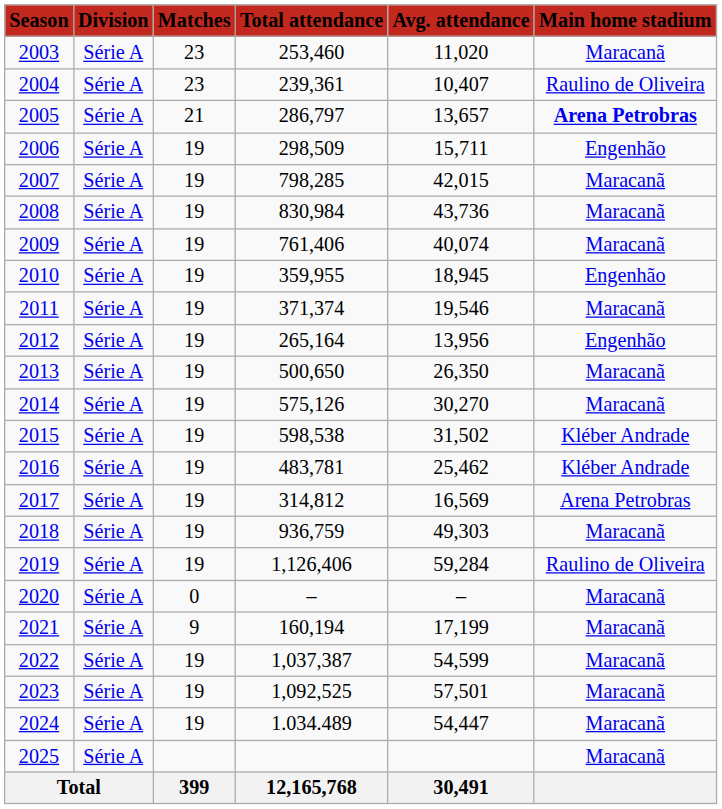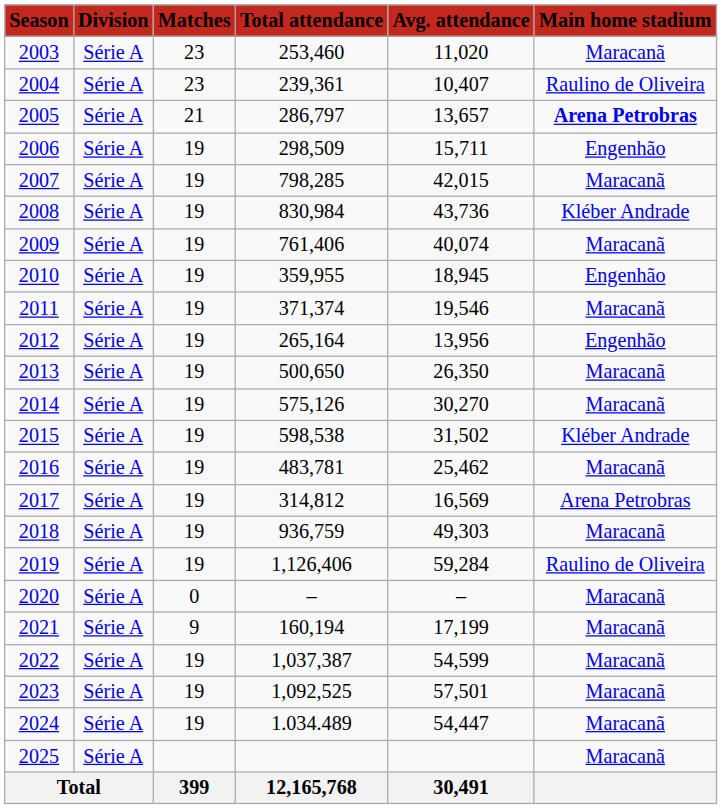 <table class="wikitable">
 <tr style="background:#C3281E; text-align:center;">
 <td><span><strong>Season</strong></span></td>
 <td><span><strong>Division</strong></span></td>
 <td><span><strong>Matches</strong></span></td>
 <td><span><strong>Total attendance</strong></span></td>
 <td><span><strong>Avg. attendance</strong></span></td>
 <td><span><strong>Main home stadium</strong></span></td>
 </tr>
 <tr>
 <td align=center><a href='#'>2003</a></td>
 <td align=center><a href='#'>Série A</a></td>
 <td align=center>23</td>
 <td align=center>253,460</td>
 <td align=center>11,020</td>
 <td align=center><a href='#'>Maracanã</a></td>
 </tr>
 <tr>
 <td align=center><a href='#'>2004</a></td>
 <td align=center><a href='#'>Série A</a></td>
 <td align=center>23</td>
 <td align=center>239,361</td>
 <td align=center>10,407</td>
 <td align=center><a href='#'>Raulino de Oliveira</a></td>
 </tr>
 <tr>
 <td align=center><a href='#'>2005</a></td>
 <td align=center><a href='#'>Série A</a></td>
 <td align=center>21</td>
 <td align=center>286,797</td>
 <td align=center>13,657</td>
 <td align=center><strong><a href='#'>Arena Petrobras</a></strong></td>
 </tr>
 <tr>
 <td align=center><a href='#'>2006</a></td>
 <td align=center><a href='#'>Série A</a></td>
 <td align=center>19</td>
 <td align=center>298,509</td>
 <td align=center>15,711</td>
 <td align=center><a href='#'>Engenhão</a></td>
 </tr>
 <tr>
 <td align=center><a href='#'>2007</a></td>
 <td align=center><a href='#'>Série A</a></td>
 <td align=center>19</td>
 <td align=center>798,285</td>
 <td align=center>42,015</td>
 <td align=center><a href='#'>Maracanã</a></td>
 </tr>
 <tr>
 <td align=center><a href='#'>2008</a></td>
 <td align=center><a href='#'>Série A</a></td>
 <td align=center>19</td>
 <td align=center>830,984</td>
 <td align=center>43,736</td>
-<td align=center><a href='#'>Maracanã</a></td>
+<td align=center><a href='#'>Kléber Andrade</a></td>
 </tr>
 <tr>
 <td align=center><a href='#'>2009</a></td>
 <td align=center><a href='#'>Série A</a></td>
 <td align=center>19</td>
 <td align=center>761,406</td>
 <td align=center>40,074</td>
 <td align=center><a href='#'>Maracanã</a></td>
 </tr>
 <tr>
 <td align=center><a href='#'>2010</a></td>
 <td align=center><a href='#'>Série A</a></td>
 <td align=center>19</td>
 <td align=center>359,955</td>
 <td align=center>18,945</td>
 <td align=center><a href='#'>Engenhão</a></td>
 </tr>
 <tr>
 <td align=center><a href='#'>2011</a></td>
 <td align=center><a href='#'>Série A</a></td>
 <td align=center>19</td>
 <td align=center>371,374</td>
 <td align=center>19,546</td>
 <td align=center><a href='#'>Maracanã</a></td>
 </tr>
 <tr>
 <td align=center><a href='#'>2012</a></td>
 <td align=center><a href='#'>Série A</a></td>
 <td align=center>19</td>
 <td align=center>265,164</td>
 <td align=center>13,956</td>
 <td align=center><a href='#'>Engenhão</a></td>
 </tr>
 <tr>
 <td align=center><a href='#'>2013</a></td>
 <td align=center><a href='#'>Série A</a></td>
 <td align=center>19</td>
 <td align=center>500,650</td>
 <td align=center>26,350</td>
 <td align=center><a href='#'>Maracanã</a></td>
 </tr>
 <tr>
 <td align=center><a href='#'>2014</a></td>
 <td align=center><a href='#'>Série A</a></td>
 <td align=center>19</td>
 <td align=center>575,126</td>
 <td align=center>30,270</td>
 <td align=center><a href='#'>Maracanã</a></td>
 </tr>
 <tr>
 <td align=center><a href='#'>2015</a></td>
 <td align=center><a href='#'>Série A</a></td>
 <td align=center>19</td>
 <td align=center>598,538</td>
 <td align=center>31,502</td>
 <td align=center><a href='#'>Kléber Andrade</a></td>
 </tr>
 <tr>
 <td align=center><a href='#'>2016</a></td>
 <td align=center><a href='#'>Série A</a></td>
 <td align=center>19</td>
 <td align=center>483,781</td>
 <td align=center>25,462</td>
-<td align=center><a href='#'>Kléber Andrade</a></td>
+<td align=center><a href='#'>Maracanã</a></td>
 </tr>
 <tr>
 <td align=center><a href='#'>2017</a></td>
 <td align=center><a href='#'>Série A</a></td>
 <td align=center>19</td>
 <td align=center>314,812</td>
 <td align=center>16,569</td>
 <td align=center><a href='#'>Arena Petrobras</a></td>
 </tr>
 <tr>
 <td align=center><a href='#'>2018</a></td>
 <td align=center><a href='#'>Série A</a></td>
 <td align=center>19</td>
 <td align=center>936,759</td>
 <td align=center>49,303</td>
 <td align=center><a href='#'>Maracanã</a></td>
 </tr>
 <tr>
 <td align=center><a href='#'>2019</a></td>
 <td align=center><a href='#'>Série A</a></td>
 <td align=center>19</td>
 <td align=center>1,126,406</td>
 <td align=center>59,284</td>
 <td align=center><a href='#'>Raulino de Oliveira</a></td>
 </tr>
 <tr>
 <td align=center><a href='#'>2020</a></td>
 <td align=center><a href='#'>Série A</a></td>
 <td align=center>0</td>
 <td align=center>–</td>
 <td align=center>–</td>
 <td align=center><a href='#'>Maracanã</a></td>
 </tr>
 <tr>
 <td align=center><a href='#'>2021</a></td>
 <td align=center><a href='#'>Série A</a></td>
 <td align=center>9</td>
 <td align=center>160,194</td>
 <td align=center>17,199</td>
 <td align=center><a href='#'>Maracanã</a></td>
 </tr>
 <tr>
 <td align=center><a href='#'>2022</a></td>
 <td align=center><a href='#'>Série A</a></td>
 <td align=center>19</td>
 <td align=center>1,037,387</td>
 <td align=center>54,599</td>
 <td align=center><a href='#'>Maracanã</a></td>
 </tr>
 <tr>
 <td align=center><a href='#'>2023</a></td>
 <td align=center><a href='#'>Série A</a></td>
 <td align=center>19</td>
 <td align=center>1,092,525</td>
 <td align=center>57,501</td>
 <td align=center><a href='#'>Maracanã</a></td>
 </tr>
 <tr>
 <td align=center><a href='#'>2024</a></td>
 <td align=center><a href='#'>Série A</a></td>
 <td align=center>19</td>
 <td align=center>1.034.489</td>
 <td align=center>54,447</td>
 <td align=center><a href='#'>Maracanã</a></td>
 </tr>
 <tr>
 <td align=center><a href='#'>2025</a></td>
 <td align=center><a href='#'>Série A</a></td>
 <td align=center></td>
 <td align=center></td>
 <td align=center></td>
 <td align=center><a href='#'>Maracanã</a></td>
 </tr>
 <tr>
 <th colspan="2">Total</th>
 <th>399</th>
 <th>12,165,768</th>
 <th>30,491</th>
 <th></th>
 </tr>
 </table>
